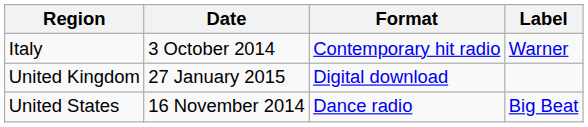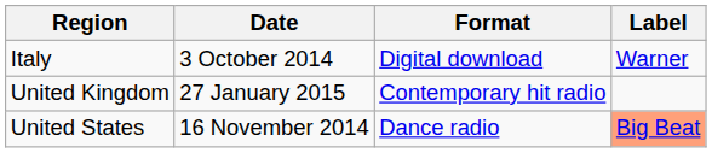 <table class="wikitable">
 <tr>
 <th>Region</th>
 <th>Date</th>
 <th>Format</th>
 <th>Label</th>
 </tr>
 <tr>
 <td>Italy</td>
 <td>3 October 2014</td>
-<td><a href='#'>Contemporary hit radio</a></td>
+<td><a href='#'>Digital download</a></td>
 <td><a href='#'>Warner</a></td>
 </tr>
 <tr>
 <td>United Kingdom</td>
 <td>27 January 2015</td>
-<td><a href='#'>Digital download</a></td>
+<td><a href='#'>Contemporary hit radio</a></td>
 <td></td>
 </tr>
 <tr>
 <td>United States</td>
 <td>16 November 2014</td>
 <td><a href='#'>Dance radio</a></td>
-<td><a href='#'>Big Beat</a></td>
+<td style="background: lightsalmon;"><a href='#'>Big Beat</a></td>
 </tr>
 </table>
